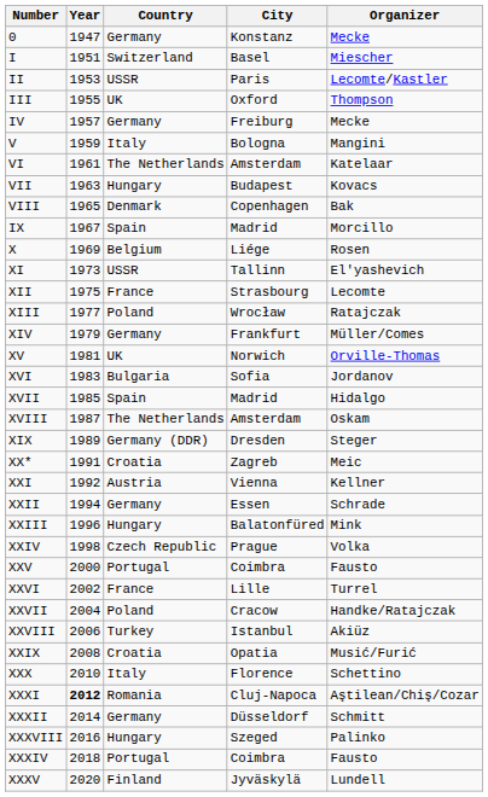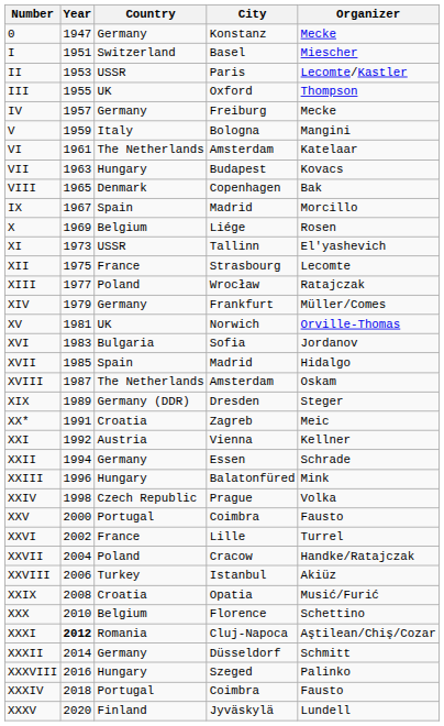 <table class="wikitable">
 <tr>
 <th>Number</th>
 <th>Year</th>
 <th>Country</th>
 <th>City</th>
 <th>Organizer</th>
 </tr>
 <tr>
 <td>0</td>
 <td>1947</td>
 <td>Germany</td>
 <td>Konstanz</td>
 <td><a href='#'>Mecke</a></td>
 </tr>
 <tr>
 <td>I</td>
 <td>1951</td>
 <td>Switzerland</td>
 <td>Basel</td>
 <td><a href='#'>Miescher</a></td>
 </tr>
 <tr>
 <td>II</td>
 <td>1953</td>
 <td>USSR</td>
 <td>Paris</td>
 <td><a href='#'>Lecomte</a>/<a href='#'>Kastler</a></td>
 </tr>
 <tr>
 <td>III</td>
 <td>1955</td>
 <td>UK</td>
 <td>Oxford</td>
 <td><a href='#'>Thompson</a></td>
 </tr>
 <tr>
 <td>IV</td>
 <td>1957</td>
 <td>Germany</td>
 <td>Freiburg</td>
 <td>Mecke</td>
 </tr>
 <tr>
 <td>V</td>
 <td>1959</td>
 <td>Italy</td>
 <td>Bologna</td>
 <td>Mangini</td>
 </tr>
 <tr>
 <td>VI</td>
 <td>1961</td>
 <td>The Netherlands</td>
 <td>Amsterdam</td>
 <td>Katelaar</td>
 </tr>
 <tr>
 <td>VII</td>
 <td>1963</td>
 <td>Hungary</td>
 <td>Budapest</td>
 <td>Kovacs</td>
 </tr>
 <tr>
 <td>VIII</td>
 <td>1965</td>
 <td>Denmark</td>
 <td>Copenhagen</td>
 <td>Bak</td>
 </tr>
 <tr>
 <td>IX</td>
 <td>1967</td>
 <td>Spain</td>
 <td>Madrid</td>
 <td>Morcillo</td>
 </tr>
 <tr>
 <td>X</td>
 <td>1969</td>
 <td>Belgium</td>
 <td>Liége</td>
 <td>Rosen</td>
 </tr>
 <tr>
 <td>XI</td>
 <td>1973</td>
 <td>USSR</td>
 <td>Tallinn</td>
 <td>El'yashevich</td>
 </tr>
 <tr>
 <td>XII</td>
 <td>1975</td>
 <td>France</td>
 <td>Strasbourg</td>
 <td>Lecomte</td>
 </tr>
 <tr>
 <td>XIII</td>
 <td>1977</td>
 <td>Poland</td>
 <td>Wrocław</td>
 <td>Ratajczak</td>
 </tr>
 <tr>
 <td>XIV</td>
 <td>1979</td>
 <td>Germany</td>
 <td>Frankfurt</td>
 <td>Müller/Comes</td>
 </tr>
 <tr>
 <td>XV</td>
 <td>1981</td>
 <td>UK</td>
 <td>Norwich</td>
 <td><a href='#'>Orville-Thomas</a></td>
 </tr>
 <tr>
 <td>XVI</td>
 <td>1983</td>
 <td>Bulgaria</td>
 <td>Sofia</td>
 <td>Jordanov</td>
 </tr>
 <tr>
 <td>XVII</td>
 <td>1985</td>
 <td>Spain</td>
 <td>Madrid</td>
 <td>Hidalgo</td>
 </tr>
 <tr>
 <td>XVIII</td>
 <td>1987</td>
 <td>The Netherlands</td>
 <td>Amsterdam</td>
 <td>Oskam</td>
 </tr>
 <tr>
 <td>XIX</td>
 <td>1989</td>
 <td>Germany (DDR)</td>
 <td>Dresden</td>
 <td>Steger</td>
 </tr>
 <tr>
 <td>XX*</td>
 <td>1991</td>
 <td>Croatia</td>
 <td>Zagreb</td>
 <td>Meic</td>
 </tr>
 <tr>
 <td>XXI</td>
 <td>1992</td>
 <td>Austria</td>
 <td>Vienna</td>
 <td>Kellner</td>
 </tr>
 <tr>
 <td>XXII</td>
 <td>1994</td>
 <td>Germany</td>
 <td>Essen</td>
 <td>Schrade</td>
 </tr>
 <tr>
 <td>XXIII</td>
 <td>1996</td>
 <td>Hungary</td>
 <td>Balatonfüred</td>
 <td>Mink</td>
 </tr>
 <tr>
 <td>XXIV</td>
 <td>1998</td>
 <td>Czech Republic</td>
 <td>Prague</td>
 <td>Volka</td>
 </tr>
 <tr>
 <td>XXV</td>
 <td>2000</td>
 <td>Portugal</td>
 <td>Coimbra</td>
 <td>Fausto</td>
 </tr>
 <tr>
 <td>XXVI</td>
 <td>2002</td>
 <td>France</td>
 <td>Lille</td>
 <td>Turrel</td>
 </tr>
 <tr>
 <td>XXVII</td>
 <td>2004</td>
 <td>Poland</td>
 <td>Cracow</td>
 <td>Handke/Ratajczak</td>
 </tr>
 <tr>
 <td>XXVIII</td>
 <td>2006</td>
 <td>Turkey</td>
 <td>Istanbul</td>
 <td>Akiüz</td>
 </tr>
 <tr>
 <td>XXIX</td>
 <td>2008</td>
 <td>Croatia</td>
 <td>Opatia</td>
 <td>Musić/Furić</td>
 </tr>
 <tr>
 <td>XXX</td>
 <td>2010</td>
-<td>Italy</td>
+<td>Belgium</td>
 <td>Florence</td>
 <td>Schettino</td>
 </tr>
 <tr>
 <td>XXXI</td>
 <td><strong>2012</strong></td>
 <td>Romania</td>
 <td>Cluj-Napoca</td>
 <td>Aştilean/Chiş/Cozar</td>
 </tr>
 <tr>
 <td>XXXII</td>
 <td>2014</td>
 <td>Germany</td>
 <td>Düsseldorf</td>
 <td>Schmitt</td>
 </tr>
 <tr>
 <td>XXXVIII</td>
 <td>2016</td>
 <td>Hungary</td>
 <td>Szeged</td>
 <td>Palinko</td>
 </tr>
 <tr>
 <td>XXXIV</td>
 <td>2018</td>
 <td>Portugal</td>
 <td>Coimbra</td>
 <td>Fausto</td>
 </tr>
 <tr>
 <td>XXXV</td>
 <td>2020</td>
 <td>Finland</td>
 <td>Jyväskylä</td>
 <td>Lundell</td>
 </tr>
 </table>
